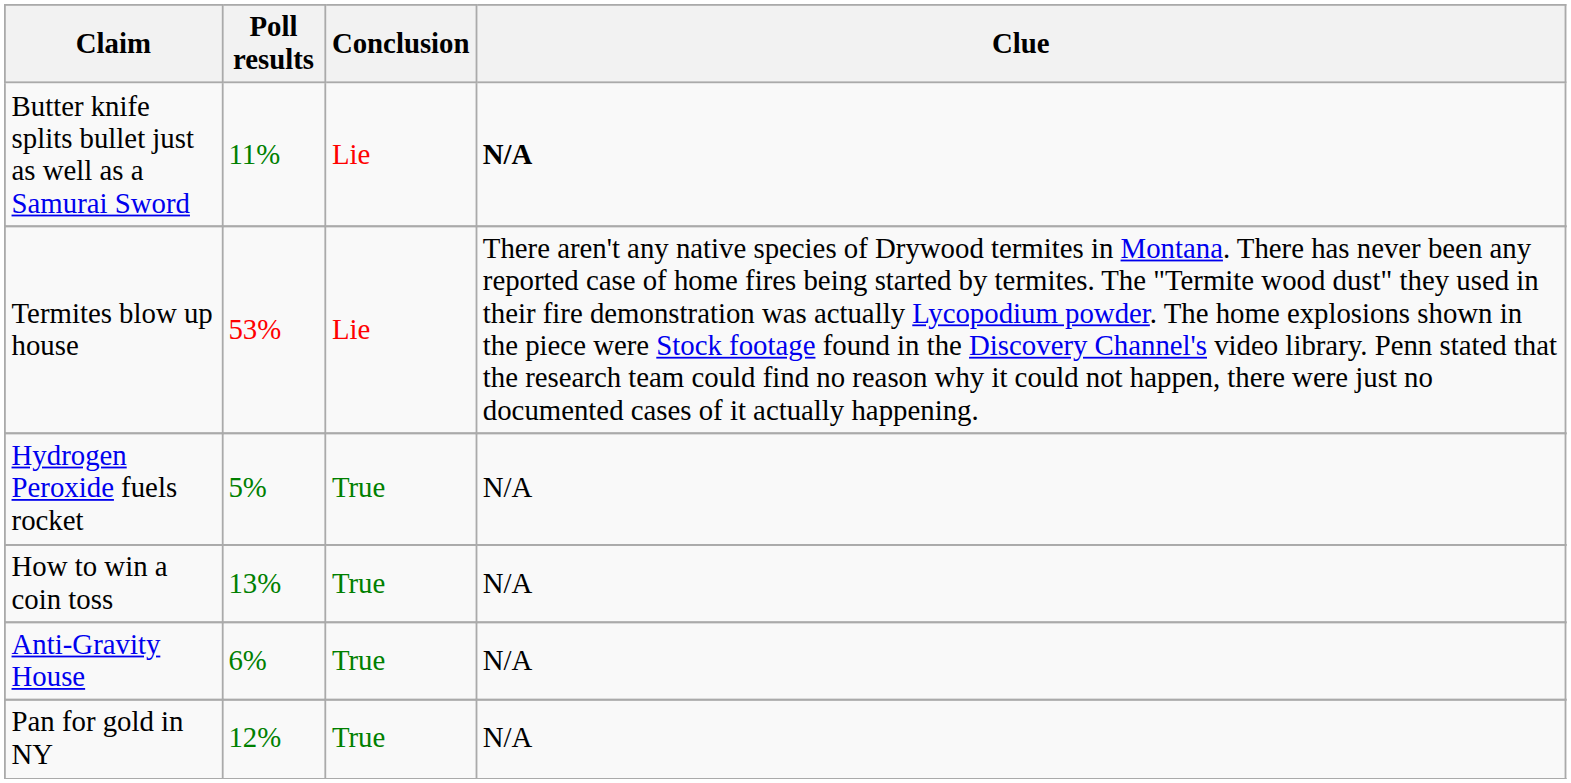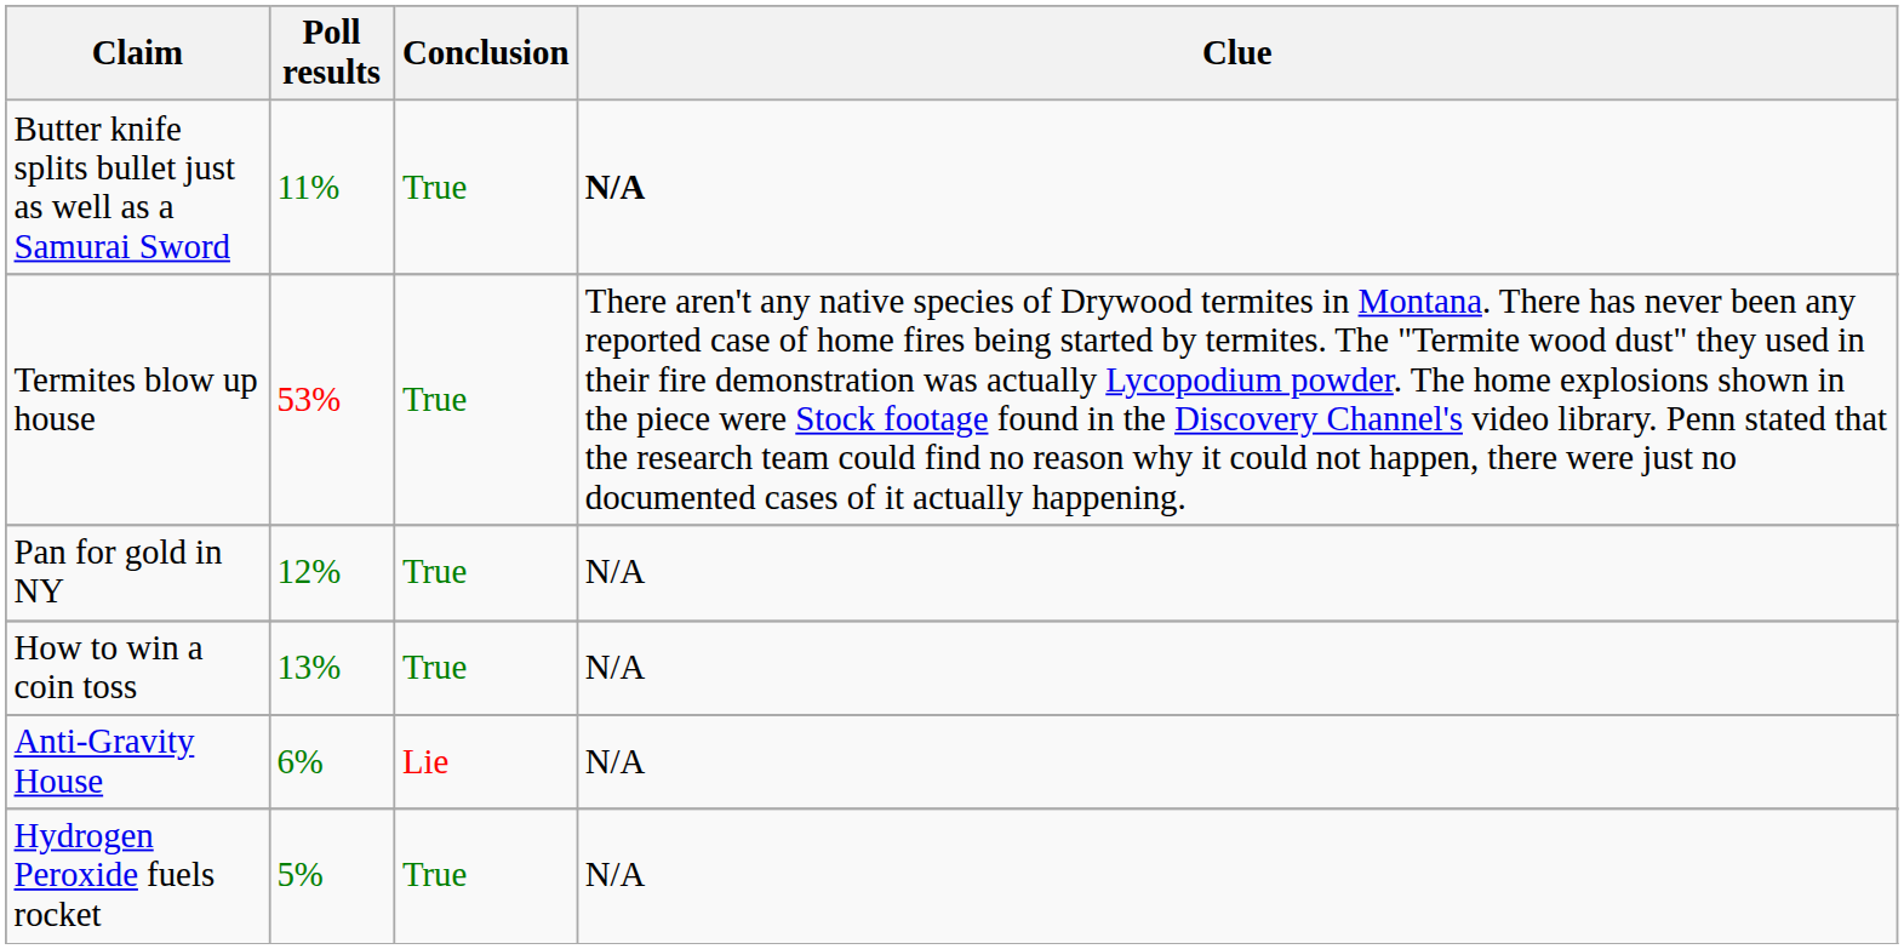 <table class="wikitable">
 <tr>
 <th>Claim</th>
 <th>Poll results</th>
 <th>Conclusion</th>
 <th>Clue</th>
 </tr>
 <tr>
 <td>Butter knife splits bullet just as well as a <a href='#'>Samurai Sword</a></td>
 <td style="color:green">11%</td>
-<td style="color:red">Lie</td>
+<td style="color:green">True</td>
 <td><strong>N/A</strong></td>
 </tr>
 <tr>
 </tr>
 <tr>
 <td>Termites blow up house</td>
 <td style="color:red">53%</td>
-<td style="color:red">Lie</td>
+<td style="color:green">True</td>
 <td>There aren't any native species of Drywood termites in <a href='#'>Montana</a>. There has never been any reported case of home fires being started by termites. The "Termite wood dust" they used in their fire demonstration was actually <a href='#'>Lycopodium powder</a>. The home explosions shown in the piece were <a href='#'>Stock footage</a> found in the <a href='#'>Discovery Channel's</a> video library.  Penn stated that the research team could find no reason why it could not happen, there were just no documented cases of it actually happening.</td>
 </tr>
 <tr>
 </tr>
 <tr>
-<td><a href='#'>Hydrogen Peroxide</a> fuels rocket</td>
-<td style="color:green">5%</td>
+<td>Pan for gold in NY</td>
+<td style="color:green">12%</td>
 <td style="color:green">True</td>
 <td>N/A</td>
 </tr>
 <tr>
 </tr>
 <tr>
 <td>How to win a coin toss</td>
 <td style="color:green">13%</td>
 <td style="color:green">True</td>
 <td>N/A</td>
 </tr>
 <tr>
 </tr>
 <tr>
 <td><a href='#'>Anti-Gravity House</a></td>
 <td style="color:green">6%</td>
-<td style="color:green">True</td>
+<td style="color:red">Lie</td>
 <td>N/A</td>
 </tr>
 <tr>
 </tr>
 <tr>
-<td>Pan for gold in NY</td>
-<td style="color:green">12%</td>
+<td><a href='#'>Hydrogen Peroxide</a> fuels rocket</td>
+<td style="color:green">5%</td>
 <td style="color:green">True</td>
 <td>N/A</td>
 </tr>
 <tr>
 </tr>
 </table>
